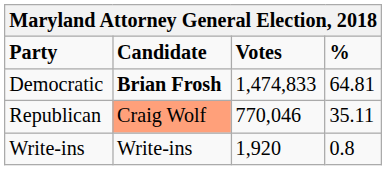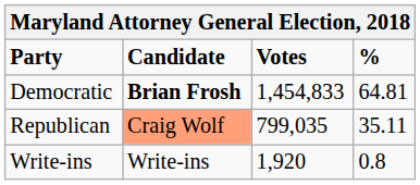 <table class="wikitable">
 <tr>
 <th colspan="4">Maryland Attorney General Election, 2018</th>
 </tr>
 <tr>
 <td><strong>Party</strong></td>
 <td><strong>Candidate</strong></td>
 <td><strong>Votes</strong></td>
 <td><strong>%</strong></td>
 </tr>
 <tr>
 <td>Democratic</td>
 <td><strong>Brian Frosh</strong></td>
-<td>1,474,833</td>
+<td>1,454,833</td>
 <td>64.81</td>
 </tr>
 <tr>
 <td>Republican</td>
 <td style="background: lightsalmon;">Craig Wolf</td>
-<td>770,046</td>
+<td>799,035</td>
 <td>35.11</td>
 </tr>
 <tr>
 <td>Write-ins</td>
 <td>Write-ins</td>
 <td>1,920</td>
 <td>0.8</td>
 </tr>
 </table>
